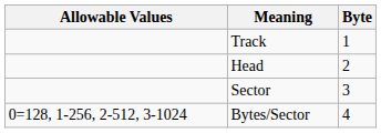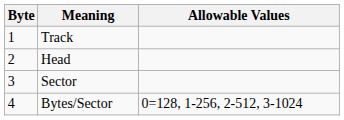 <table class="wikitable">
 <tr>
+<th width="10%">Byte</th>
+<th width="30%">Meaning</th>
 <th width="60%">Allowable Values</th>
-<th width="30%">Meaning</th>
-<th width="10%">Byte</th>
 </tr>
 <tr>
+<td width="10%">1</td>
+<td width="30%">Track</td>
 <td width="60%"></td>
-<td width="30%">Track</td>
-<td width="10%">1</td>
 </tr>
 <tr>
+<td width="10%">2</td>
+<td width="30%">Head</td>
 <td width="60%"></td>
-<td width="30%">Head</td>
-<td width="10%">2</td>
 </tr>
 <tr>
+<td width="10%">3</td>
+<td width="30%">Sector</td>
 <td width="60%"></td>
-<td width="30%">Sector</td>
-<td width="10%">3</td>
 </tr>
 <tr>
+<td width="10%">4</td>
+<td width="30%">Bytes/Sector</td>
 <td width="60%">0=128, 1-256, 2-512, 3-1024</td>
-<td width="30%">Bytes/Sector</td>
-<td width="10%">4</td>
 </tr>
 </table>
